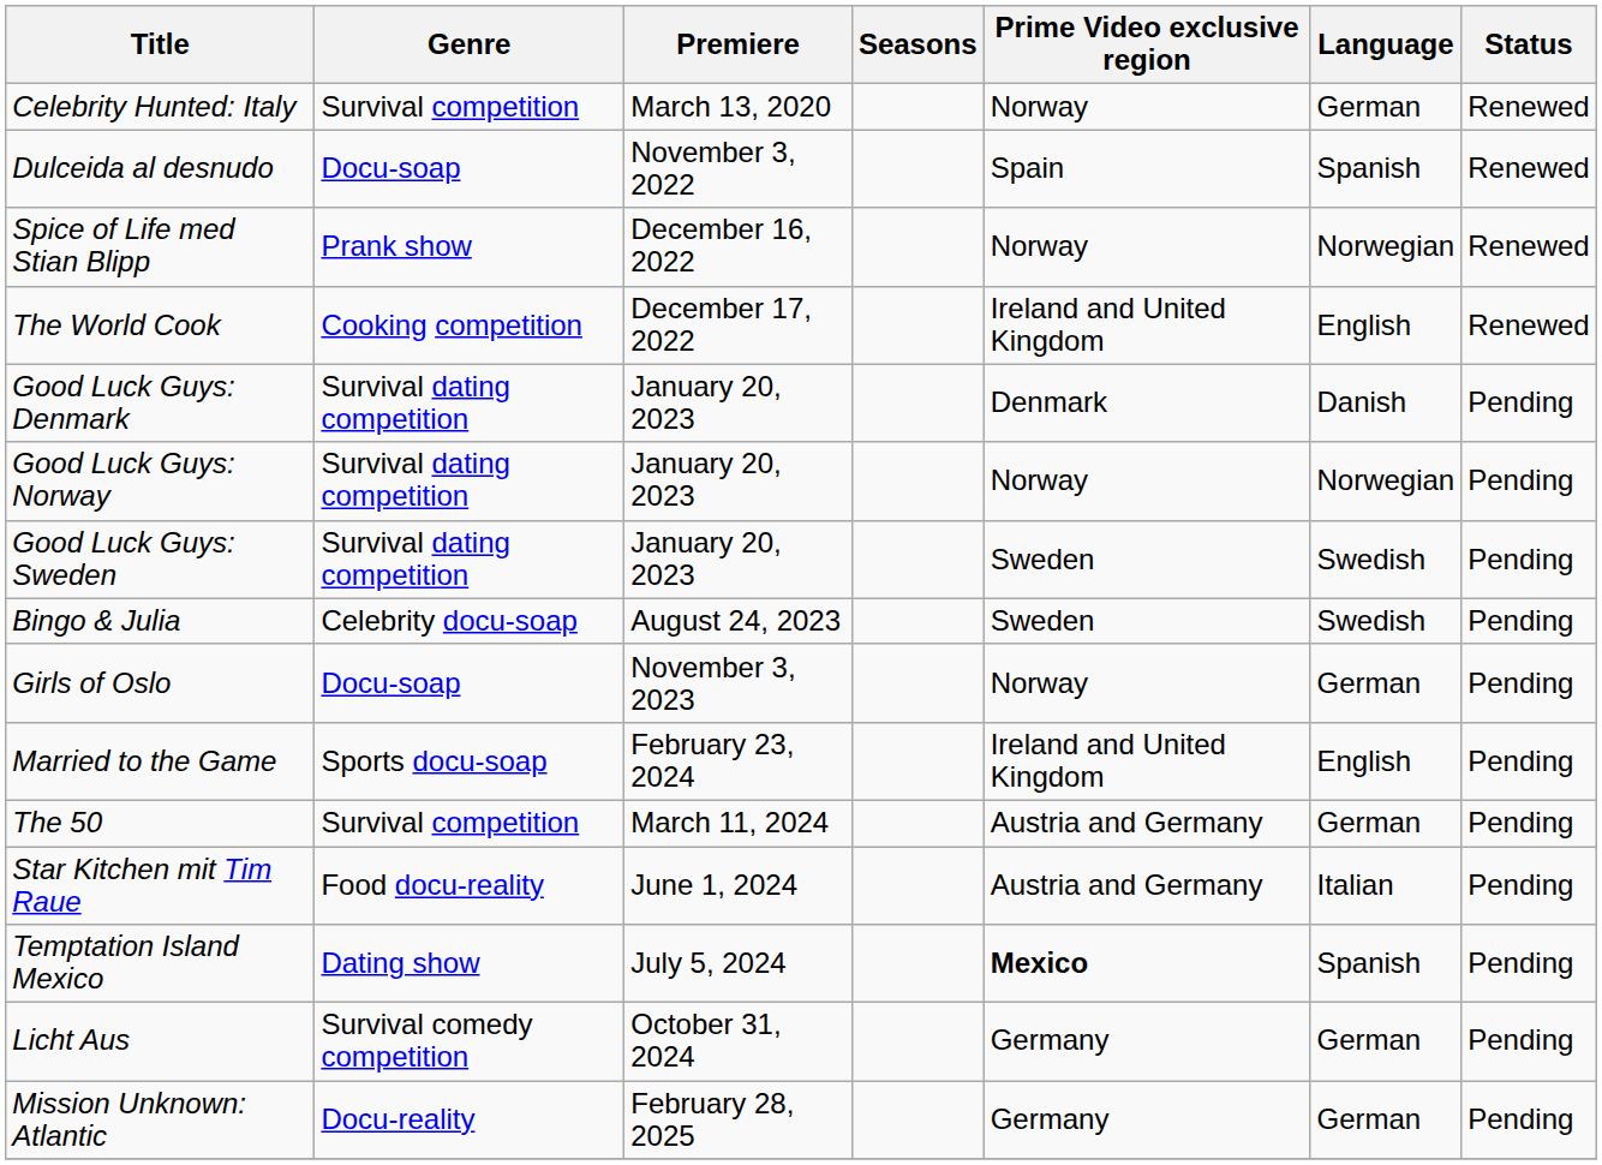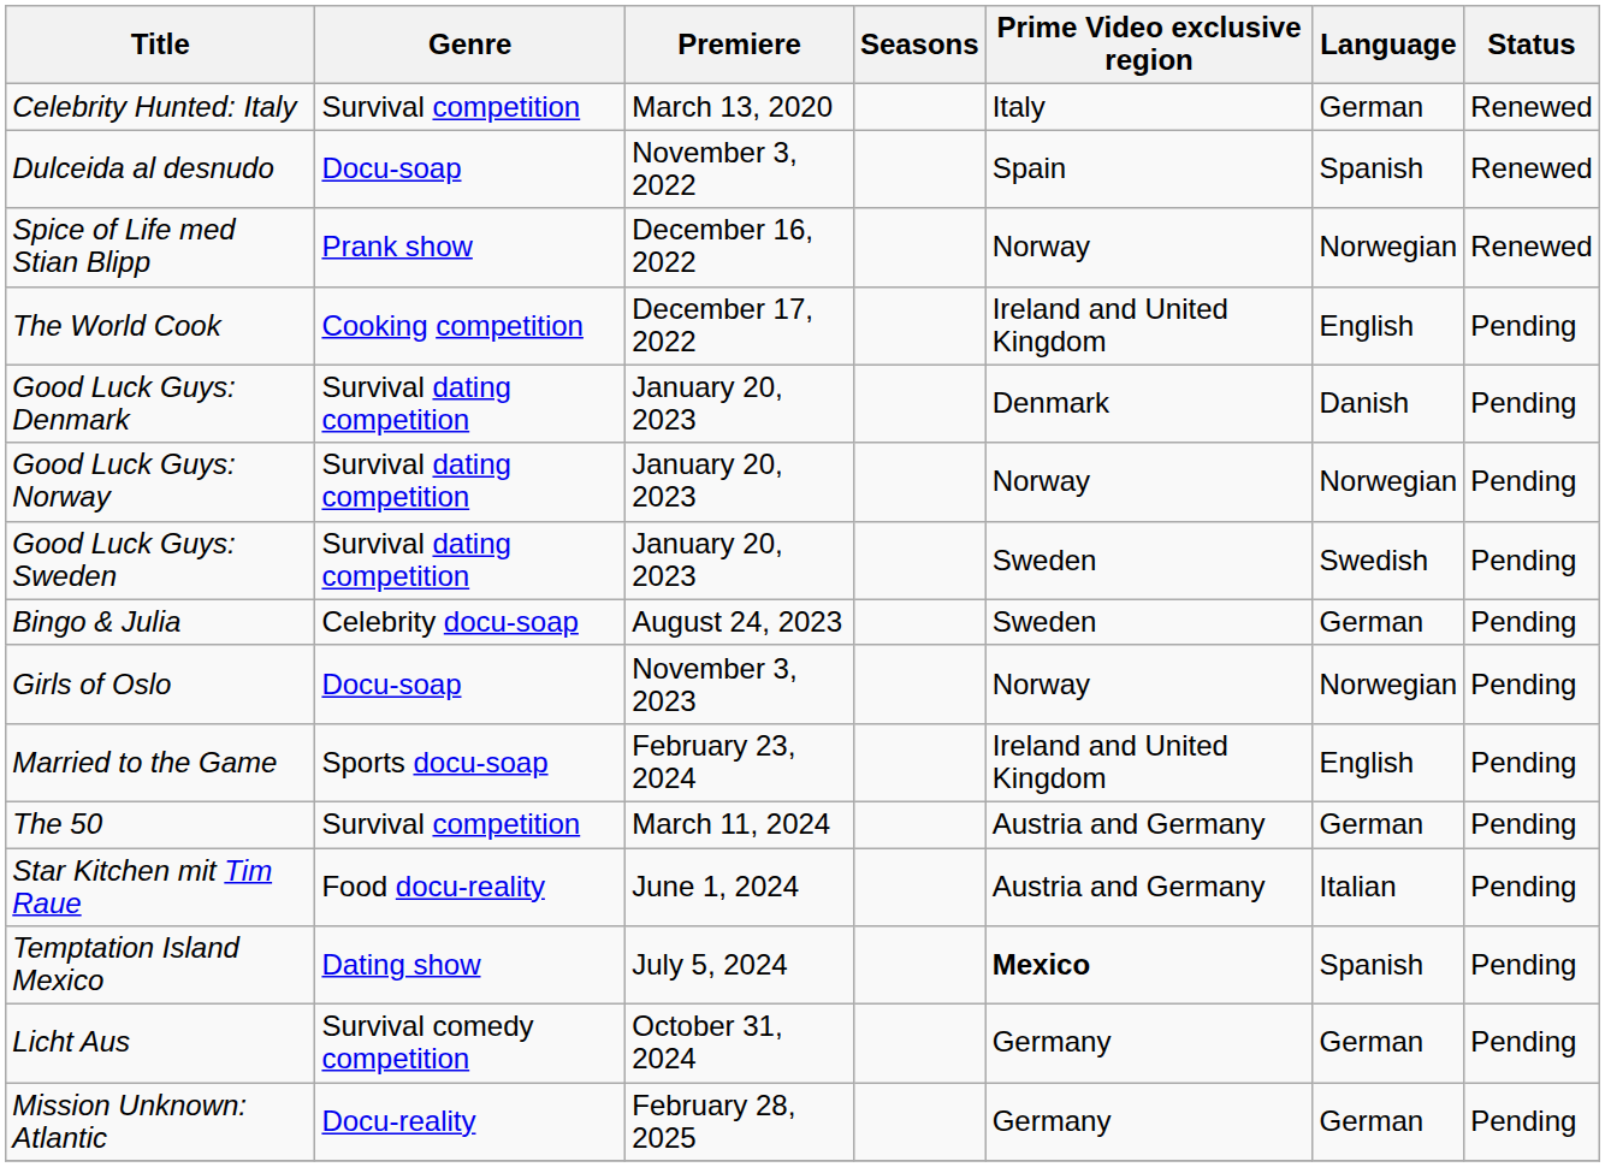 <table class="wikitable sortable" style="width:100%;">
 <tr>
 <th>Title</th>
 <th>Genre</th>
 <th>Premiere</th>
 <th>Seasons</th>
 <th>Prime Video exclusive region</th>
 <th>Language</th>
 <th>Status</th>
 </tr>
 <tr>
 <td><em>Celebrity Hunted: Italy</em></td>
 <td>Survival <a href='#'>competition</a></td>
 <td>March 13, 2020</td>
 <td></td>
-<td>Norway</td>
+<td>Italy</td>
 <td>German</td>
 <td>Renewed</td>
 </tr>
 <tr>
 <td><em>Dulceida al desnudo</em></td>
 <td><a href='#'>Docu-soap</a></td>
 <td>November 3, 2022</td>
 <td></td>
 <td>Spain</td>
 <td>Spanish</td>
 <td>Renewed</td>
 </tr>
 <tr>
 <td><em>Spice of Life med Stian Blipp</em></td>
 <td><a href='#'>Prank show</a></td>
 <td>December 16, 2022</td>
 <td></td>
 <td>Norway</td>
 <td>Norwegian</td>
 <td>Renewed</td>
 </tr>
 <tr>
 <td><em>The World Cook</em></td>
 <td><a href='#'>Cooking</a> <a href='#'>competition</a></td>
 <td>December 17, 2022</td>
 <td></td>
 <td>Ireland and United Kingdom</td>
 <td>English</td>
-<td>Renewed</td>
+<td>Pending</td>
 </tr>
 <tr>
 <td><em>Good Luck Guys: Denmark</em></td>
 <td>Survival <a href='#'>dating</a> <a href='#'>competition</a></td>
 <td>January 20, 2023</td>
 <td></td>
 <td>Denmark</td>
 <td>Danish</td>
 <td>Pending</td>
 </tr>
 <tr>
 <td><em>Good Luck Guys: Norway</em></td>
 <td>Survival <a href='#'>dating</a> <a href='#'>competition</a></td>
 <td>January 20, 2023</td>
 <td></td>
 <td>Norway</td>
 <td>Norwegian</td>
 <td>Pending</td>
 </tr>
 <tr>
 <td><em>Good Luck Guys: Sweden</em></td>
 <td>Survival <a href='#'>dating</a> <a href='#'>competition</a></td>
 <td>January 20, 2023</td>
 <td></td>
 <td>Sweden</td>
 <td>Swedish</td>
 <td>Pending</td>
 </tr>
 <tr>
 <td><em>Bingo & Julia</em></td>
 <td>Celebrity <a href='#'>docu-soap</a></td>
 <td>August 24, 2023</td>
 <td></td>
 <td>Sweden</td>
-<td>Swedish</td>
+<td>German</td>
 <td>Pending</td>
 </tr>
 <tr>
 <td><em>Girls of Oslo</em></td>
 <td><a href='#'>Docu-soap</a></td>
 <td>November 3, 2023</td>
 <td></td>
 <td>Norway</td>
-<td>German</td>
+<td>Norwegian</td>
 <td>Pending</td>
 </tr>
 <tr>
 <td><em>Married to the Game</em></td>
 <td>Sports <a href='#'>docu-soap</a></td>
 <td>February 23, 2024</td>
 <td></td>
 <td>Ireland and United Kingdom</td>
 <td>English</td>
 <td>Pending</td>
 </tr>
 <tr>
 <td><em>The 50</em></td>
 <td>Survival <a href='#'>competition</a></td>
 <td>March 11, 2024</td>
 <td></td>
 <td>Austria and Germany</td>
 <td>German</td>
 <td>Pending</td>
 </tr>
 <tr>
 <td><em>Star Kitchen mit <a href='#'>Tim Raue</a></em></td>
 <td>Food <a href='#'>docu-reality</a></td>
 <td>June 1, 2024</td>
 <td></td>
 <td>Austria and Germany</td>
 <td>Italian</td>
 <td>Pending</td>
 </tr>
 <tr>
 <td><em>Temptation Island Mexico</em></td>
 <td><a href='#'>Dating show</a></td>
 <td>July 5, 2024</td>
 <td></td>
 <td><strong>Mexico</strong></td>
 <td>Spanish</td>
 <td>Pending</td>
 </tr>
 <tr>
 <td><em>Licht Aus</em></td>
 <td>Survival comedy <a href='#'>competition</a></td>
 <td>October 31, 2024</td>
 <td></td>
 <td>Germany</td>
 <td>German</td>
 <td>Pending</td>
 </tr>
 <tr>
 <td><em>Mission Unknown: Atlantic</em></td>
 <td><a href='#'>Docu-reality</a></td>
 <td>February 28, 2025</td>
 <td></td>
 <td>Germany</td>
 <td>German</td>
 <td>Pending</td>
 </tr>
 <tr>
 </tr>
 </table>
